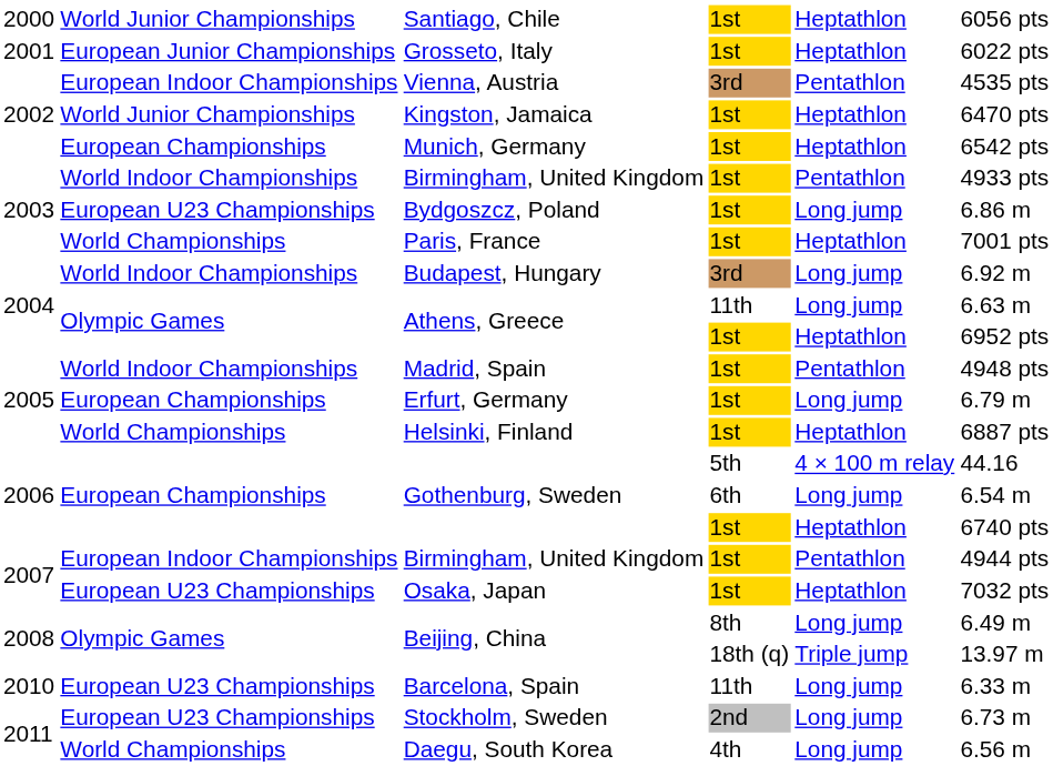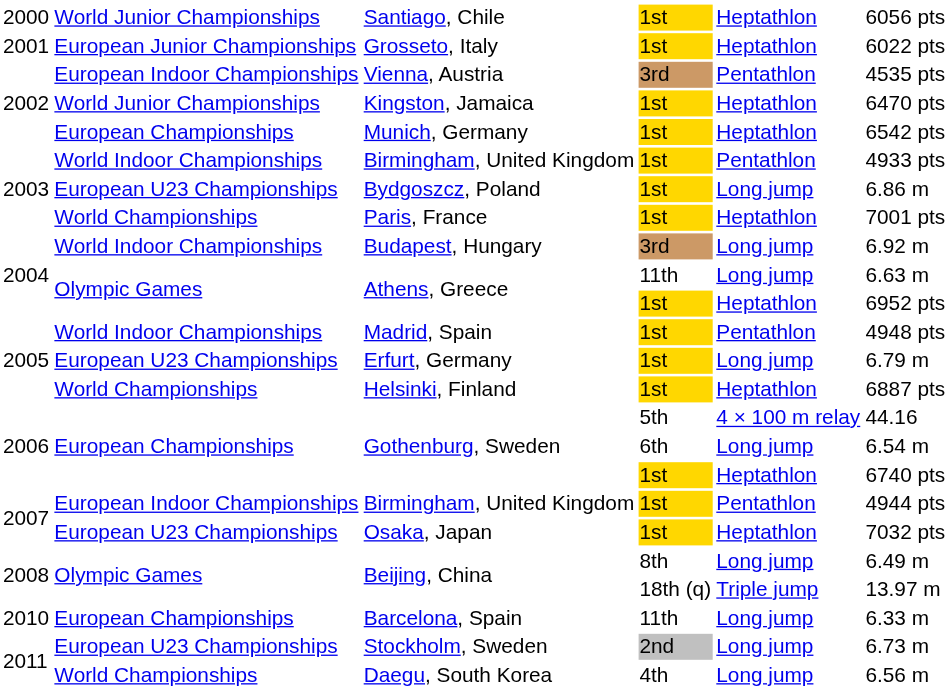 <table>
 <tr>
 <td>2000</td>
 <td><a href='#'>World Junior Championships</a></td>
 <td><a href='#'>Santiago</a>, Chile</td>
 <td bgcolor=gold>1st</td>
 <td><a href='#'>Heptathlon</a></td>
 <td>6056 pts</td>
 <td></td>
 </tr>
 <tr>
 <td>2001</td>
 <td><a href='#'>European Junior Championships</a></td>
 <td><a href='#'>Grosseto</a>, Italy</td>
 <td bgcolor=gold>1st</td>
 <td><a href='#'>Heptathlon</a></td>
 <td>6022 pts</td>
 <td></td>
 </tr>
 <tr>
 <td rowspan=3>2002</td>
 <td><a href='#'>European Indoor Championships</a></td>
 <td><a href='#'>Vienna</a>, Austria</td>
 <td bgcolor=cc9966>3rd</td>
 <td><a href='#'>Pentathlon</a></td>
 <td>4535 pts</td>
 <td></td>
 </tr>
 <tr>
 <td><a href='#'>World Junior Championships</a></td>
 <td><a href='#'>Kingston</a>, Jamaica</td>
 <td bgcolor=gold>1st</td>
 <td><a href='#'>Heptathlon</a></td>
 <td>6470 pts</td>
 <td><strong></strong></td>
 </tr>
 <tr>
 <td><a href='#'>European Championships</a></td>
 <td><a href='#'>Munich</a>, Germany</td>
 <td bgcolor=gold>1st</td>
 <td><a href='#'>Heptathlon</a></td>
 <td>6542 pts</td>
 <td><strong></strong></td>
 </tr>
 <tr>
 <td rowspan=3>2003</td>
 <td><a href='#'>World Indoor Championships</a></td>
 <td><a href='#'>Birmingham</a>, United Kingdom</td>
 <td bgcolor=gold>1st</td>
 <td><a href='#'>Pentathlon</a></td>
 <td>4933 pts</td>
 <td><strong></strong> <strong></strong></td>
 </tr>
 <tr>
 <td><a href='#'>European U23 Championships</a></td>
 <td><a href='#'>Bydgoszcz</a>, Poland</td>
 <td bgcolor=gold>1st</td>
 <td><a href='#'>Long jump</a></td>
 <td>6.86 m</td>
 <td><strong></strong> <strong></strong></td>
 </tr>
 <tr>
 <td><a href='#'>World Championships</a></td>
 <td><a href='#'>Paris</a>, France</td>
 <td bgcolor=gold>1st</td>
 <td><a href='#'>Heptathlon</a></td>
 <td>7001 pts</td>
 <td> <strong></strong></td>
 </tr>
 <tr>
 <td rowspan=3>2004</td>
 <td><a href='#'>World Indoor Championships</a></td>
 <td><a href='#'>Budapest</a>, Hungary</td>
 <td bgcolor=cc9966>3rd</td>
 <td><a href='#'>Long jump</a></td>
 <td>6.92 m</td>
 <td><strong></strong></td>
 </tr>
 <tr>
 <td rowspan=2><a href='#'>Olympic Games</a></td>
 <td rowspan=2><a href='#'>Athens</a>, Greece</td>
 <td>11th</td>
 <td><a href='#'>Long jump</a></td>
 <td>6.63 m</td>
 <td></td>
 </tr>
 <tr>
 <td bgcolor=gold>1st</td>
 <td><a href='#'>Heptathlon</a></td>
 <td>6952 pts</td>
 <td> </td>
 </tr>
 <tr>
 <td rowspan=3>2005</td>
 <td><a href='#'>World Indoor Championships</a></td>
 <td><a href='#'>Madrid</a>, Spain</td>
 <td bgcolor=gold>1st</td>
 <td><a href='#'>Pentathlon</a></td>
 <td>4948 pts</td>
 <td> <strong></strong> <strong></strong></td>
 </tr>
 <tr>
-<td><a href='#'>European Championships</a></td>
+<td><a href='#'>European U23 Championships</a></td>
 <td><a href='#'>Erfurt</a>, Germany</td>
 <td bgcolor=gold>1st</td>
 <td><a href='#'>Long jump</a></td>
 <td>6.79 m</td>
 <td></td>
 </tr>
 <tr>
 <td><a href='#'>World Championships</a></td>
 <td><a href='#'>Helsinki</a>, Finland</td>
 <td bgcolor=gold>1st</td>
 <td><a href='#'>Heptathlon</a></td>
 <td>6887 pts</td>
 <td> </td>
 </tr>
 <tr>
 <td rowspan=3>2006</td>
 <td rowspan=3><a href='#'>European Championships</a></td>
 <td rowspan=3><a href='#'>Gothenburg</a>, Sweden</td>
 <td>5th</td>
 <td><a href='#'>4 × 100 m relay</a></td>
 <td>44.16</td>
 <td></td>
 </tr>
 <tr>
 <td>6th</td>
 <td><a href='#'>Long jump</a></td>
 <td>6.54 m</td>
 <td></td>
 </tr>
 <tr>
 <td bgcolor=gold>1st</td>
 <td><a href='#'>Heptathlon</a></td>
 <td>6740 pts</td>
 <td> <strong></strong></td>
 </tr>
 <tr>
 <td rowspan=2>2007</td>
 <td><a href='#'>European Indoor Championships</a></td>
 <td><a href='#'>Birmingham</a>, United Kingdom</td>
 <td bgcolor=gold>1st</td>
 <td><a href='#'>Pentathlon</a></td>
 <td>4944 pts</td>
 <td> </td>
 </tr>
 <tr>
 <td><a href='#'>European U23 Championships</a></td>
 <td><a href='#'>Osaka</a>, Japan</td>
 <td bgcolor=gold>1st</td>
 <td><a href='#'>Heptathlon</a></td>
 <td>7032 pts</td>
 <td> <strong></strong></td>
 </tr>
 <tr>
 <td rowspan=2>2008</td>
 <td rowspan=2><a href='#'>Olympic Games</a></td>
 <td rowspan=2><a href='#'>Beijing</a>, China</td>
 <td>8th</td>
 <td><a href='#'>Long jump</a></td>
 <td>6.49 m</td>
 <td></td>
 </tr>
 <tr>
 <td>18th (q)</td>
 <td><a href='#'>Triple jump</a></td>
 <td>13.97 m</td>
 <td></td>
 </tr>
 <tr>
 <td>2010</td>
-<td><a href='#'>European U23 Championships</a></td>
+<td><a href='#'>European Championships</a></td>
 <td><a href='#'>Barcelona</a>, Spain</td>
 <td>11th</td>
 <td><a href='#'>Long jump</a></td>
 <td>6.33 m</td>
 <td></td>
 </tr>
 <tr>
 <td rowspan=2>2011</td>
 <td><a href='#'>European U23 Championships</a></td>
 <td><a href='#'>Stockholm</a>, Sweden</td>
 <td bgcolor=silver>2nd</td>
 <td><a href='#'>Long jump</a></td>
 <td>6.73 m</td>
 <td></td>
 </tr>
 <tr>
 <td><a href='#'>World Championships</a></td>
 <td><a href='#'>Daegu</a>, South Korea</td>
 <td>4th</td>
 <td><a href='#'>Long jump</a></td>
 <td>6.56 m</td>
 <td></td>
 </tr>
 </table>
